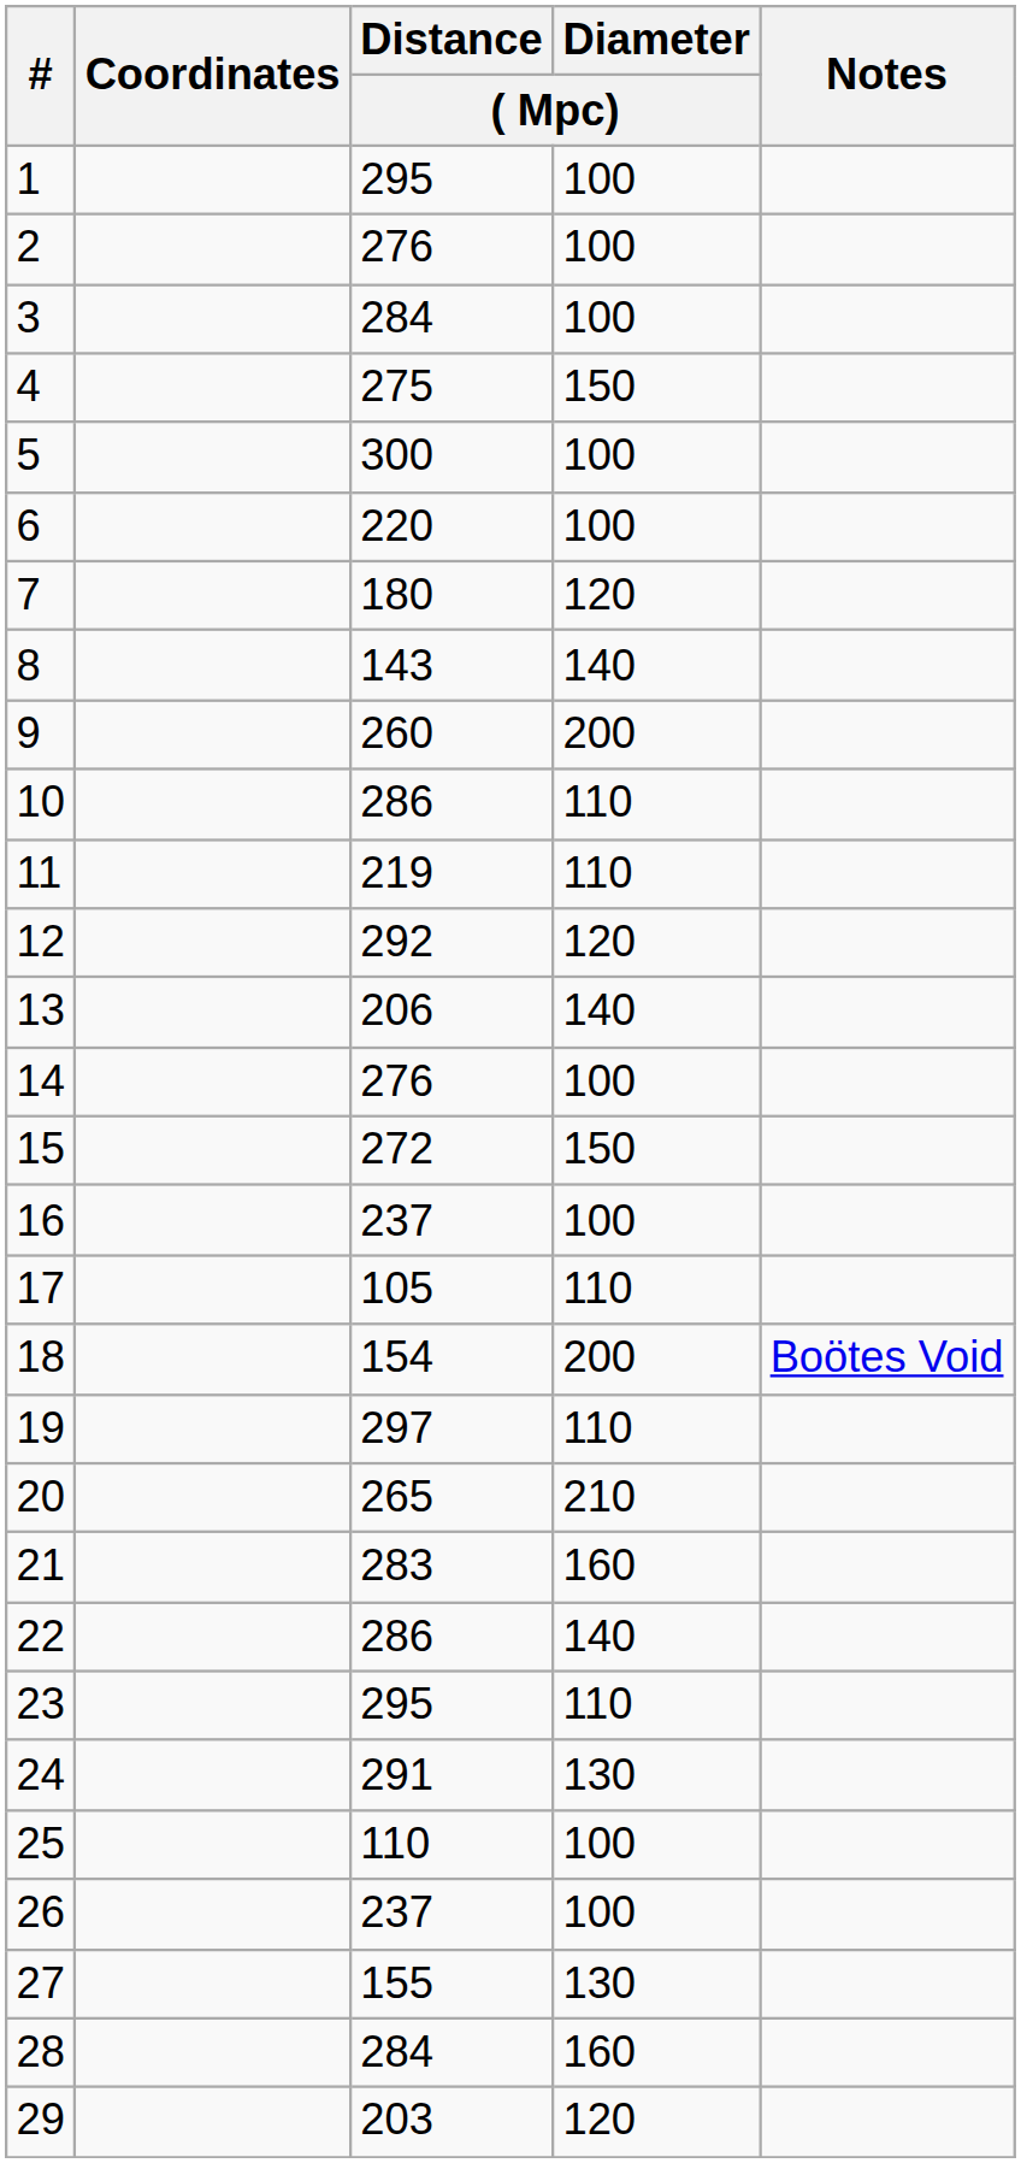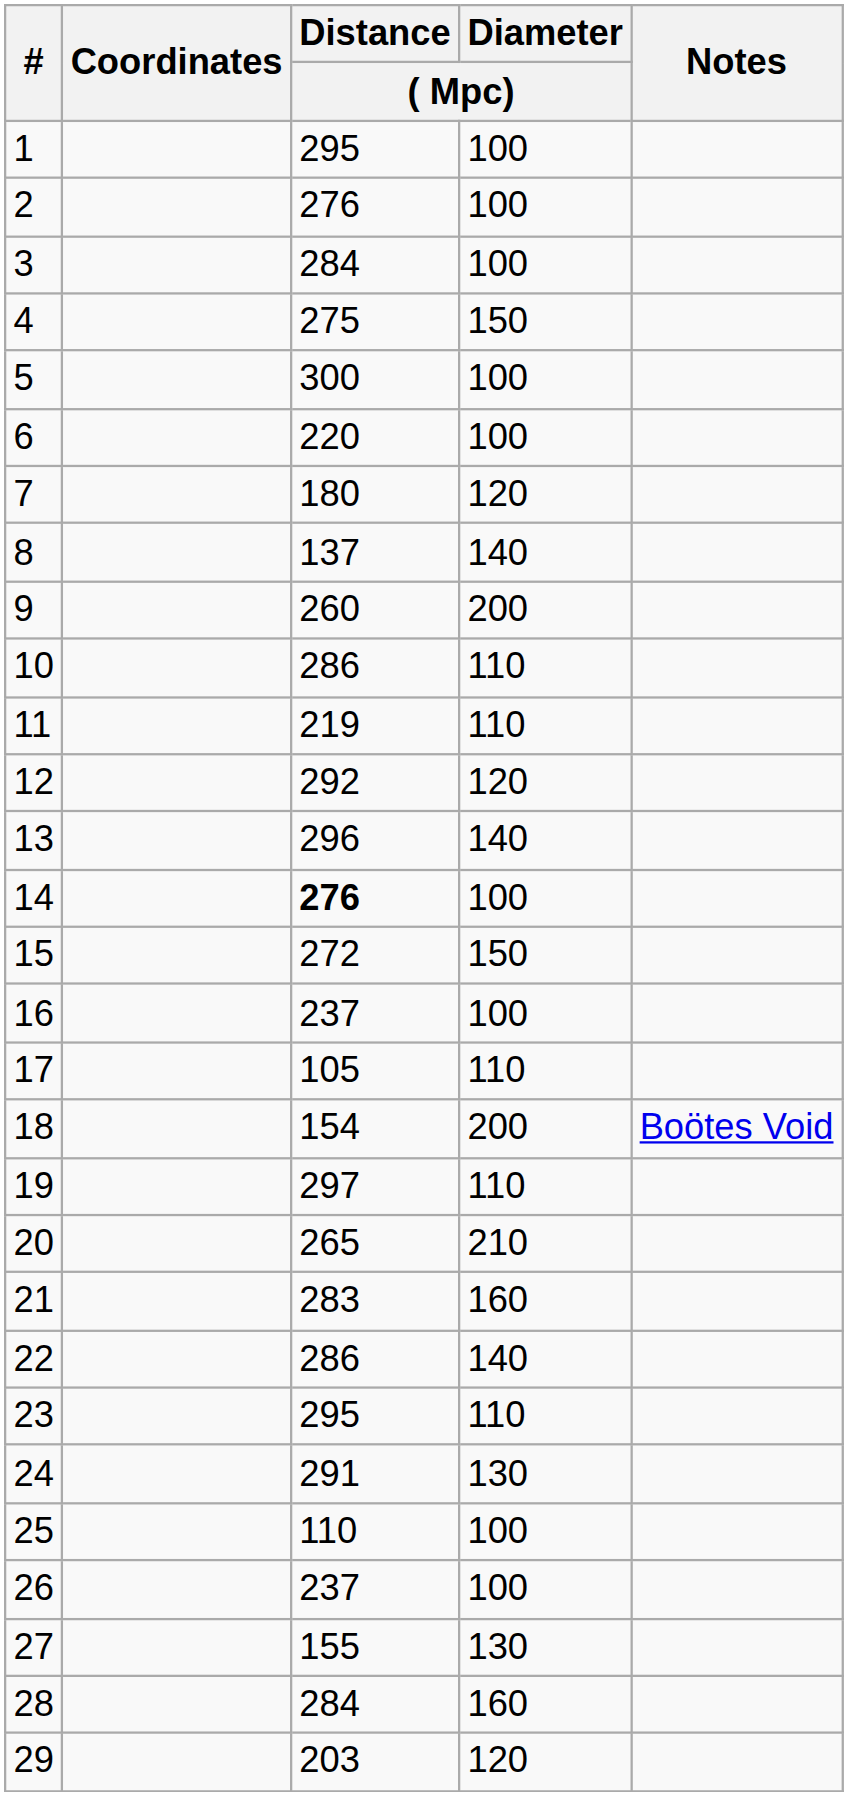 <table class="wikitable sortable">
 <tr>
 <th rowspan=2>#</th>
 <th rowspan=2>Coordinates</th>
 <th>Distance</th>
 <th>Diameter</th>
 <th rowspan=2>Notes</th>
 </tr>
 <tr>
 <th colspan=2>( Mpc)</th>
 </tr>
 <tr>
 <td>1</td>
 <td> </td>
 <td>295</td>
 <td>100</td>
 <td></td>
 </tr>
 <tr>
 <td>2</td>
 <td> </td>
 <td>276</td>
 <td>100</td>
 <td></td>
 </tr>
 <tr>
 <td>3</td>
 <td> </td>
 <td>284</td>
 <td>100</td>
 <td></td>
 </tr>
 <tr>
 <td>4</td>
 <td> </td>
 <td>275</td>
 <td>150</td>
 <td></td>
 </tr>
 <tr>
 <td>5</td>
 <td> </td>
 <td>300</td>
 <td>100</td>
 <td></td>
 </tr>
 <tr>
 <td>6</td>
 <td> </td>
 <td>220</td>
 <td>100</td>
 <td></td>
 </tr>
 <tr>
 <td>7</td>
 <td> </td>
 <td>180</td>
 <td>120</td>
 <td></td>
 </tr>
 <tr>
 <td>8</td>
 <td> </td>
-<td>143</td>
+<td>137</td>
 <td>140</td>
 <td></td>
 </tr>
 <tr>
 <td>9</td>
 <td> </td>
 <td>260</td>
 <td>200</td>
 <td></td>
 </tr>
 <tr>
 <td>10</td>
 <td> </td>
 <td>286</td>
 <td>110</td>
 <td></td>
 </tr>
 <tr>
 <td>11</td>
 <td> </td>
 <td>219</td>
 <td>110</td>
 <td></td>
 </tr>
 <tr>
 <td>12</td>
 <td> </td>
 <td>292</td>
 <td>120</td>
 <td></td>
 </tr>
 <tr>
 <td>13</td>
 <td> </td>
-<td>206</td>
+<td>296</td>
 <td>140</td>
 <td></td>
 </tr>
 <tr>
 <td>14</td>
 <td> </td>
-<td>276</td>
+<td><strong>276</strong></td>
 <td>100</td>
 <td></td>
 </tr>
 <tr>
 <td>15</td>
 <td> </td>
 <td>272</td>
 <td>150</td>
 <td></td>
 </tr>
 <tr>
 <td>16</td>
 <td> </td>
 <td>237</td>
 <td>100</td>
 <td></td>
 </tr>
 <tr>
 <td>17</td>
 <td> </td>
 <td>105</td>
 <td>110</td>
 <td></td>
 </tr>
 <tr>
 <td>18</td>
 <td> </td>
 <td>154</td>
 <td>200</td>
 <td><a href='#'>Boötes Void</a></td>
 </tr>
 <tr>
 <td>19</td>
 <td> </td>
 <td>297</td>
 <td>110</td>
 <td></td>
 </tr>
 <tr>
 <td>20</td>
 <td> </td>
 <td>265</td>
 <td>210</td>
 <td></td>
 </tr>
 <tr>
 <td>21</td>
 <td> </td>
 <td>283</td>
 <td>160</td>
 <td></td>
 </tr>
 <tr>
 <td>22</td>
 <td> </td>
 <td>286</td>
 <td>140</td>
 <td></td>
 </tr>
 <tr>
 <td>23</td>
 <td> </td>
 <td>295</td>
 <td>110</td>
 <td></td>
 </tr>
 <tr>
 <td>24</td>
 <td> </td>
 <td>291</td>
 <td>130</td>
 <td></td>
 </tr>
 <tr>
 <td>25</td>
 <td> </td>
 <td>110</td>
 <td>100</td>
 <td></td>
 </tr>
 <tr>
 <td>26</td>
 <td> </td>
 <td>237</td>
 <td>100</td>
 <td></td>
 </tr>
 <tr>
 <td>27</td>
 <td> </td>
 <td>155</td>
 <td>130</td>
 <td></td>
 </tr>
 <tr>
 <td>28</td>
 <td> </td>
 <td>284</td>
 <td>160</td>
 <td></td>
 </tr>
 <tr>
 <td>29</td>
 <td> </td>
 <td>203</td>
 <td>120</td>
 <td></td>
 </tr>
 <tr>
 </tr>
 </table>
